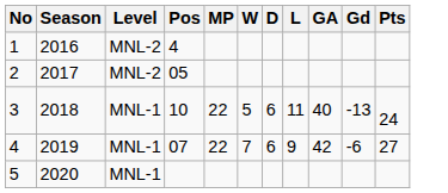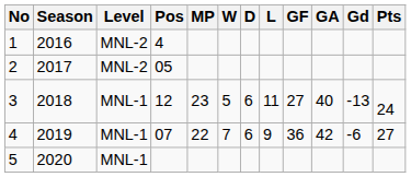 <table class="wikitable">
 <tr>
 <th>No</th>
 <th>Season</th>
 <th>Level</th>
 <th>Pos</th>
 <th>MP</th>
 <th>W</th>
 <th>D</th>
 <th>L</th>
+<th>GF</th>
 <th>GA</th>
 <th>Gd</th>
 <th>Pts</th>
 </tr>
 <tr>
 <td>1</td>
 <td>2016</td>
 <td>MNL-2</td>
 <td>4</td>
+<td></td>
 <td></td>
 <td></td>
 <td></td>
 <td></td>
 <td></td>
 <td></td>
 <td></td>
 </tr>
 <tr>
 <td>2</td>
 <td>2017</td>
 <td>MNL-2</td>
 <td>05</td>
 <td></td>
 <td></td>
 <td></td>
 <td></td>
 <td></td>
 <td></td>
 <td></td>
+<td></td>
 </tr>
 <tr>
 <td>3</td>
 <td>2018</td>
 <td>MNL-1</td>
-<td>10</td>
-<td>22</td>
+<td>12</td>
+<td>23</td>
 <td>5</td>
 <td>6</td>
 <td>11</td>
+<td>27</td>
 <td>40</td>
 <td>-13</td>
 <td><br>24</td>
 </tr>
 <tr>
 <td>4</td>
 <td>2019</td>
 <td>MNL-1</td>
 <td>07</td>
 <td>22</td>
 <td>7</td>
 <td>6</td>
 <td>9</td>
+<td>36</td>
 <td>42</td>
 <td>-6</td>
 <td>27</td>
 </tr>
 <tr>
 <td>5</td>
 <td>2020</td>
 <td>MNL-1</td>
 <td></td>
 <td></td>
 <td></td>
 <td></td>
 <td></td>
 <td></td>
 <td></td>
 <td></td>
+<td></td>
 </tr>
 </table>
